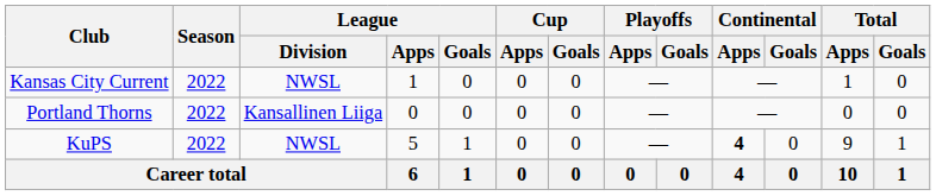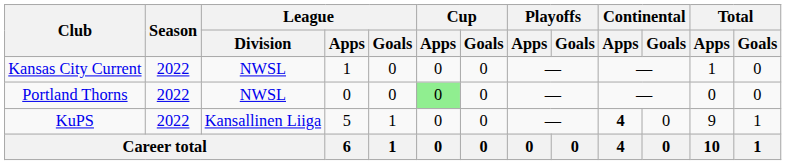 <table class="wikitable" style="text-align: center;">
 <tr>
 <th rowspan="2">Club</th>
 <th rowspan="2">Season</th>
 <th colspan="3">League</th>
 <th colspan="2">Cup</th>
 <th colspan="2">Playoffs</th>
 <th colspan="2">Continental</th>
 <th colspan="2">Total</th>
 </tr>
 <tr>
 <th>Division</th>
 <th>Apps</th>
 <th>Goals</th>
 <th>Apps</th>
 <th>Goals</th>
 <th>Apps</th>
 <th>Goals</th>
 <th>Apps</th>
 <th>Goals</th>
 <th>Apps</th>
 <th>Goals</th>
 </tr>
 <tr>
 <td><a href='#'>Kansas City Current</a></td>
 <td><a href='#'>2022</a></td>
 <td><a href='#'>NWSL</a></td>
 <td>1</td>
 <td>0</td>
 <td>0</td>
 <td>0</td>
 <td colspan="2">—</td>
 <td colspan="2">—</td>
 <td>1</td>
 <td>0</td>
 </tr>
 <tr>
 <td><a href='#'>Portland Thorns</a></td>
 <td><a href='#'>2022</a></td>
-<td><a href='#'>Kansallinen Liiga</a></td>
+<td><a href='#'>NWSL</a></td>
 <td>0</td>
 <td>0</td>
-<td>0</td>
+<td style="background: lightgreen;">0</td>
 <td>0</td>
 <td colspan="2">—</td>
 <td colspan="2">—</td>
 <td>0</td>
 <td>0</td>
 </tr>
 <tr>
 <td><a href='#'>KuPS</a></td>
 <td><a href='#'>2022</a></td>
-<td><a href='#'>NWSL</a></td>
+<td><a href='#'>Kansallinen Liiga</a></td>
 <td>5</td>
 <td>1</td>
 <td>0</td>
 <td>0</td>
 <td colspan="2">—</td>
 <td><strong>4</strong></td>
 <td>0</td>
 <td>9</td>
 <td>1</td>
 </tr>
 <tr>
 <th colspan="3">Career total</th>
 <th>6</th>
 <th>1</th>
 <th>0</th>
 <th>0</th>
 <th>0</th>
 <th>0</th>
 <th>4</th>
 <th>0</th>
 <th>10</th>
 <th>1</th>
 </tr>
 </table>
